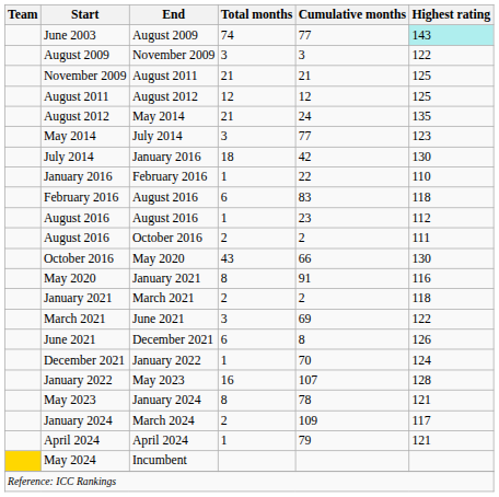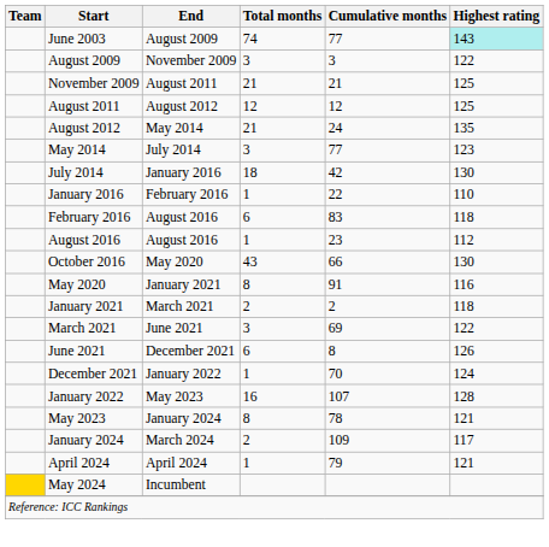 <table class="wikitable sortable">
 <tr>
 <th>Team</th>
 <th>Start</th>
 <th>End</th>
 <th>Total months</th>
 <th>Cumulative months</th>
 <th>Highest rating</th>
 </tr>
 <tr>
 <td></td>
 <td>June 2003</td>
 <td>August 2009</td>
 <td>74</td>
 <td>77</td>
 <td style="background: paleturquoise;">143</td>
 </tr>
 <tr>
 <td></td>
 <td>August 2009</td>
 <td>November 2009</td>
 <td>3</td>
 <td>3</td>
 <td>122</td>
 </tr>
 <tr>
 <td></td>
 <td>November 2009</td>
 <td>August 2011</td>
 <td>21</td>
 <td>21</td>
 <td>125</td>
 </tr>
 <tr>
 <td></td>
 <td>August 2011</td>
 <td>August 2012</td>
 <td>12</td>
 <td>12</td>
 <td>125</td>
 </tr>
 <tr>
 <td></td>
 <td>August 2012</td>
 <td>May 2014</td>
 <td>21</td>
 <td>24</td>
 <td>135</td>
 </tr>
 <tr>
 <td></td>
 <td>May 2014</td>
 <td>July 2014</td>
 <td>3</td>
 <td>77</td>
 <td>123</td>
 </tr>
 <tr>
 <td></td>
 <td>July 2014</td>
 <td>January 2016</td>
 <td>18</td>
 <td>42</td>
 <td>130</td>
 </tr>
 <tr>
 <td></td>
 <td>January 2016</td>
 <td>February 2016</td>
 <td>1</td>
 <td>22</td>
 <td>110</td>
 </tr>
 <tr>
 <td></td>
 <td>February 2016</td>
 <td>August 2016</td>
 <td>6</td>
 <td>83</td>
 <td>118</td>
 </tr>
 <tr>
 <td></td>
 <td>August 2016</td>
 <td>August 2016</td>
 <td>1</td>
 <td>23</td>
 <td>112</td>
-</tr>
-<tr>
-<td></td>
-<td>August 2016</td>
-<td>October 2016</td>
-<td>2</td>
-<td>2</td>
-<td>111</td>
 </tr>
 <tr>
 <td></td>
 <td>October 2016</td>
 <td>May 2020</td>
 <td>43</td>
 <td>66</td>
 <td>130</td>
 </tr>
 <tr>
 <td></td>
 <td>May 2020</td>
 <td>January 2021</td>
 <td>8</td>
 <td>91</td>
 <td>116</td>
 </tr>
 <tr>
 <td></td>
 <td>January 2021</td>
 <td>March 2021</td>
 <td>2</td>
 <td>2</td>
 <td>118</td>
 </tr>
 <tr>
 <td></td>
 <td>March 2021</td>
 <td>June 2021</td>
 <td>3</td>
 <td>69</td>
 <td>122</td>
 </tr>
 <tr>
 <td></td>
 <td>June 2021</td>
 <td>December 2021</td>
 <td>6</td>
 <td>8</td>
 <td>126</td>
 </tr>
 <tr>
 <td></td>
 <td>December 2021</td>
 <td>January 2022</td>
 <td>1</td>
 <td>70</td>
 <td>124</td>
 </tr>
 <tr>
 <td></td>
 <td>January 2022</td>
 <td>May 2023</td>
 <td>16</td>
 <td>107</td>
 <td>128</td>
 </tr>
 <tr>
 <td></td>
 <td>May 2023</td>
 <td>January 2024</td>
 <td>8</td>
 <td>78</td>
 <td>121</td>
 </tr>
 <tr>
 <td></td>
 <td>January 2024</td>
 <td>March 2024</td>
 <td>2</td>
 <td>109</td>
 <td>117</td>
 </tr>
 <tr>
 <td></td>
 <td>April 2024</td>
 <td>April 2024</td>
 <td>1</td>
 <td>79</td>
 <td>121</td>
 </tr>
 <tr>
 <td style="background:gold;"><strong></strong></td>
 <td>May 2024</td>
 <td>Incumbent</td>
 <td></td>
 <td></td>
 <td></td>
 </tr>
 <tr>
 </tr>
 <tr>
 <td colspan=6><small><em>Reference: ICC Rankings</em></small></td>
 </tr>
 </table>
